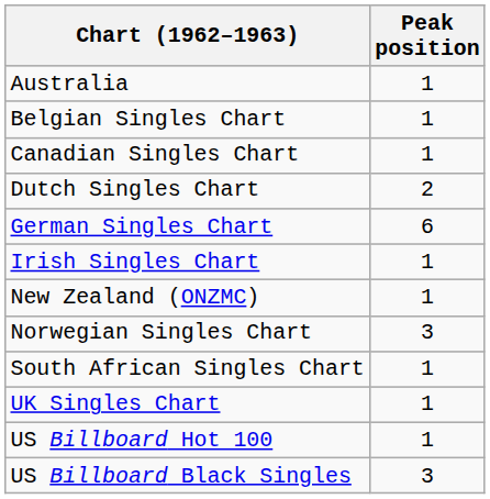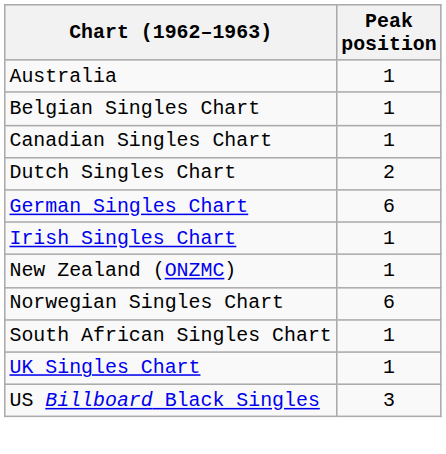 <table class="wikitable sortable">
 <tr>
 <th>Chart (1962–1963)</th>
 <th>Peak<br>position</th>
 </tr>
 <tr>
 <td align="left">Australia</td>
 <td style="text-align:center;">1</td>
 </tr>
 <tr>
 <td align="left">Belgian Singles Chart</td>
 <td style="text-align:center;">1</td>
 </tr>
 <tr>
 <td align="left">Canadian Singles Chart</td>
 <td style="text-align:center;">1</td>
 </tr>
 <tr>
 <td align="left">Dutch Singles Chart</td>
 <td style="text-align:center;">2</td>
 </tr>
 <tr>
 <td align="left"><a href='#'>German Singles Chart</a></td>
 <td style="text-align:center;">6</td>
 </tr>
 <tr>
 <td align="left"><a href='#'>Irish Singles Chart</a></td>
 <td style="text-align:center;">1</td>
 </tr>
 <tr>
 <td align="left">New Zealand (<a href='#'>ONZMC</a>)</td>
 <td style="text-align:center;">1</td>
 </tr>
 <tr>
 <td align="left">Norwegian Singles Chart</td>
-<td style="text-align:center;">3</td>
+<td style="text-align:center;">6</td>
 </tr>
 <tr>
 <td align="left">South African Singles Chart</td>
 <td style="text-align:center;">1</td>
 </tr>
 <tr>
 <td align="left"><a href='#'>UK Singles Chart</a></td>
 <td style="text-align:center;">1</td>
 </tr>
 <tr>
-<td align="left">US <a href='#'><em>Billboard</em> Hot 100</a></td>
-<td style="text-align:center;">1</td>
-</tr>
-<tr>
 <td align="left">US <a href='#'><em>Billboard</em> Black Singles</a></td>
 <td style="text-align:center;">3</td>
 </tr>
 </table>
